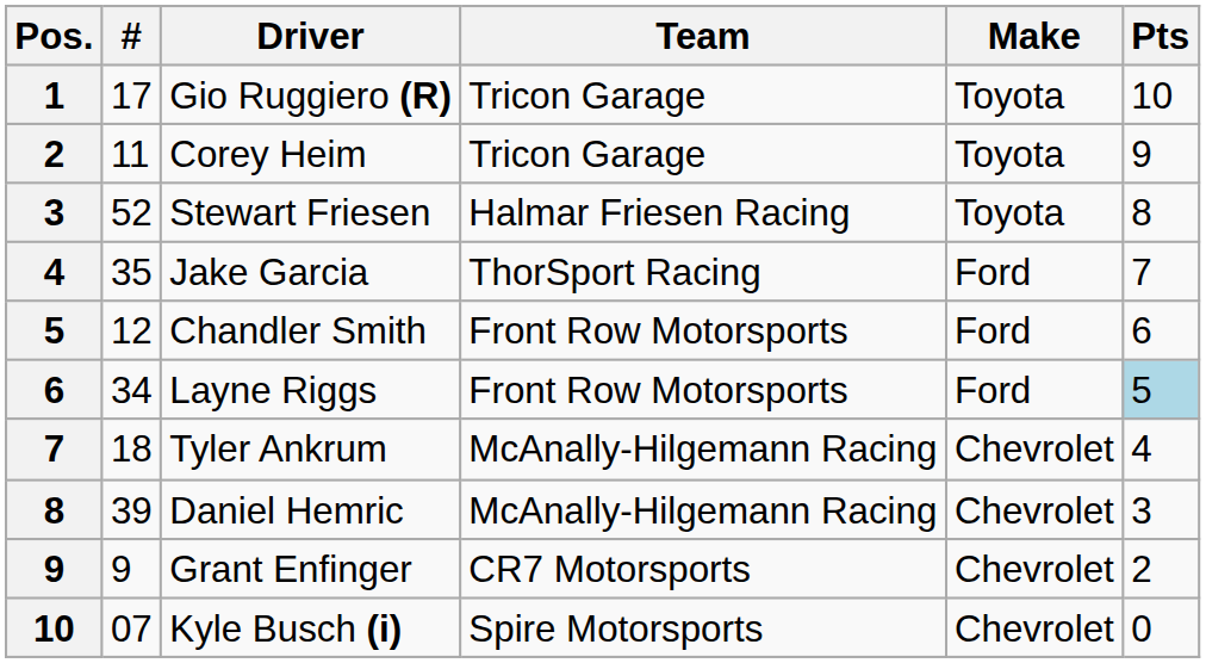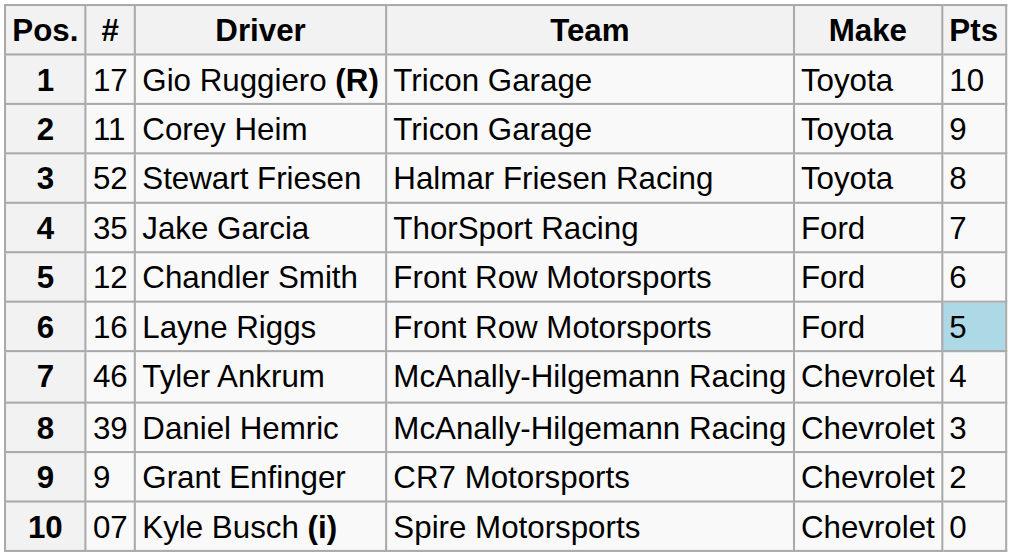 <table class="wikitable" style="font-size:95%">
 <tr>
 <th>Pos.</th>
 <th>#</th>
 <th>Driver</th>
 <th>Team</th>
 <th>Make</th>
 <th>Pts</th>
 </tr>
 <tr>
 <th>1</th>
 <td>17</td>
 <td>Gio Ruggiero <strong>(R)</strong></td>
 <td>Tricon Garage</td>
 <td>Toyota</td>
 <td>10</td>
 </tr>
 <tr>
 <th>2</th>
 <td>11</td>
 <td>Corey Heim</td>
 <td>Tricon Garage</td>
 <td>Toyota</td>
 <td>9</td>
 </tr>
 <tr>
 <th>3</th>
 <td>52</td>
 <td>Stewart Friesen</td>
 <td>Halmar Friesen Racing</td>
 <td>Toyota</td>
 <td>8</td>
 </tr>
 <tr>
 <th>4</th>
 <td>35</td>
 <td>Jake Garcia</td>
 <td>ThorSport Racing</td>
 <td>Ford</td>
 <td>7</td>
 </tr>
 <tr>
 <th>5</th>
 <td>12</td>
 <td>Chandler Smith</td>
 <td>Front Row Motorsports</td>
 <td>Ford</td>
 <td>6</td>
 </tr>
 <tr>
 <th>6</th>
-<td>34</td>
+<td>16</td>
 <td>Layne Riggs</td>
 <td>Front Row Motorsports</td>
 <td>Ford</td>
 <td style="background: lightblue;">5</td>
 </tr>
 <tr>
 <th>7</th>
-<td>18</td>
+<td>46</td>
 <td>Tyler Ankrum</td>
 <td>McAnally-Hilgemann Racing</td>
 <td>Chevrolet</td>
 <td>4</td>
 </tr>
 <tr>
 <th>8</th>
 <td>39</td>
 <td>Daniel Hemric</td>
 <td>McAnally-Hilgemann Racing</td>
 <td>Chevrolet</td>
 <td>3</td>
 </tr>
 <tr>
 <th>9</th>
 <td>9</td>
 <td>Grant Enfinger</td>
 <td>CR7 Motorsports</td>
 <td>Chevrolet</td>
 <td>2</td>
 </tr>
 <tr>
 <th>10</th>
 <td>07</td>
 <td>Kyle Busch <strong>(i)</strong></td>
 <td>Spire Motorsports</td>
 <td>Chevrolet</td>
 <td>0</td>
 </tr>
 </table>
